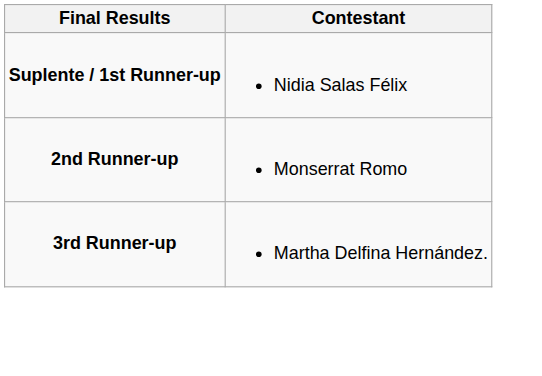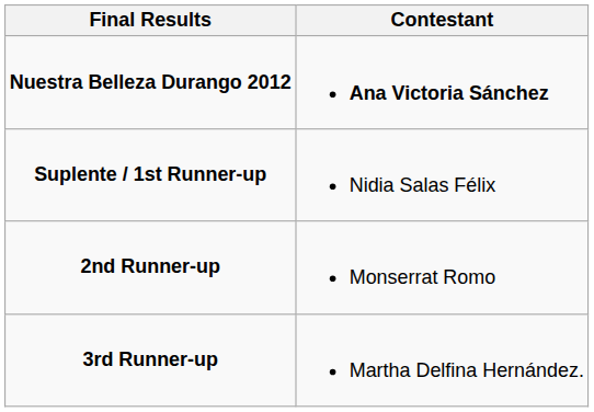 <table class="wikitable">
 <tr>
 <th>Final Results</th>
 <th>Contestant</th>
+</tr>
+<tr>
+<td align="center"><strong>Nuestra Belleza Durango 2012</strong></td>
+<td><br><ul><li><strong>Ana Victoria Sánchez</strong></li></ul></td>
 </tr>
 <tr>
 <td align="center"><strong>Suplente / 1st Runner-up</strong></td>
 <td><br><ul><li>Nidia Salas Félix</li></ul></td>
 </tr>
 <tr>
 <td align="center"><strong>2nd Runner-up</strong></td>
 <td><br><ul><li>Monserrat Romo</li></ul></td>
 </tr>
 <tr>
 <td align="center"><strong>3rd Runner-up</strong></td>
 <td><br><ul><li>Martha Delfina Hernández.</li></ul></td>
 </tr>
 </table>
